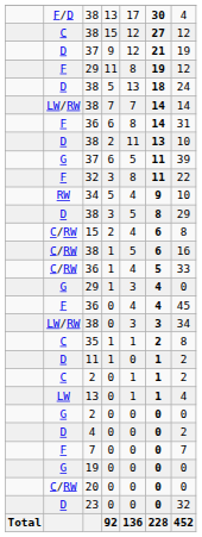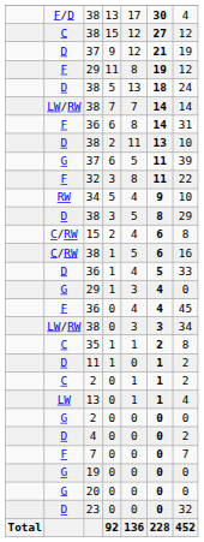 <table class="wikitable sortable">
 <tr align="center">
 </tr>
 <tr align="center" bgcolor="">
 <td></td>
 <td><a href='#'>F</a>/<a href='#'>D</a></td>
 <td>38</td>
 <td>13</td>
 <td>17</td>
 <td><strong>30</strong></td>
 <td>4</td>
 </tr>
 <tr align="center" bgcolor="f0f0f0">
 <td></td>
 <td><a href='#'>C</a></td>
 <td>38</td>
 <td>15</td>
 <td>12</td>
 <td><strong>27</strong></td>
 <td>12</td>
 </tr>
 <tr align="center" bgcolor="">
 <td></td>
 <td><a href='#'>D</a></td>
 <td>37</td>
 <td>9</td>
 <td>12</td>
 <td><strong>21</strong></td>
 <td>19</td>
 </tr>
 <tr align="center" bgcolor="f0f0f0">
 <td></td>
 <td><a href='#'>F</a></td>
 <td>29</td>
 <td>11</td>
 <td>8</td>
 <td><strong>19</strong></td>
 <td>12</td>
 </tr>
 <tr align="center" bgcolor="">
 <td></td>
 <td><a href='#'>D</a></td>
 <td>38</td>
 <td>5</td>
 <td>13</td>
 <td><strong>18</strong></td>
 <td>24</td>
 </tr>
 <tr align="center" bgcolor="f0f0f0">
 <td></td>
 <td><a href='#'>LW</a>/<a href='#'>RW</a></td>
 <td>38</td>
 <td>7</td>
 <td>7</td>
 <td><strong>14</strong></td>
 <td>14</td>
 </tr>
 <tr align="center" bgcolor="">
 <td></td>
 <td><a href='#'>F</a></td>
 <td>36</td>
 <td>6</td>
 <td>8</td>
 <td><strong>14</strong></td>
 <td>31</td>
 </tr>
 <tr align="center" bgcolor="f0f0f0">
 <td></td>
 <td><a href='#'>D</a></td>
 <td>38</td>
 <td>2</td>
 <td>11</td>
 <td><strong>13</strong></td>
 <td>10</td>
 </tr>
 <tr align="center" bgcolor="">
 <td></td>
 <td><a href='#'>G</a></td>
 <td>37</td>
 <td>6</td>
 <td>5</td>
 <td><strong>11</strong></td>
 <td>39</td>
 </tr>
 <tr align="center" bgcolor="f0f0f0">
 <td></td>
 <td><a href='#'>F</a></td>
 <td>32</td>
 <td>3</td>
 <td>8</td>
 <td><strong>11</strong></td>
 <td>22</td>
 </tr>
 <tr align="center" bgcolor="">
 <td></td>
 <td><a href='#'>RW</a></td>
 <td>34</td>
 <td>5</td>
 <td>4</td>
 <td><strong>9</strong></td>
 <td>10</td>
 </tr>
 <tr align="center" bgcolor="f0f0f0">
 <td></td>
 <td><a href='#'>D</a></td>
 <td>38</td>
 <td>3</td>
 <td>5</td>
 <td><strong>8</strong></td>
 <td>29</td>
 </tr>
 <tr align="center" bgcolor="">
 <td></td>
 <td><a href='#'>C</a>/<a href='#'>RW</a></td>
 <td>15</td>
 <td>2</td>
 <td>4</td>
 <td><strong>6</strong></td>
 <td>8</td>
 </tr>
 <tr align="center" bgcolor="f0f0f0">
 <td></td>
 <td><a href='#'>C</a>/<a href='#'>RW</a></td>
 <td>38</td>
 <td>1</td>
 <td>5</td>
 <td><strong>6</strong></td>
 <td>16</td>
 </tr>
 <tr align="center" bgcolor="">
 <td></td>
-<td><a href='#'>C</a>/<a href='#'>RW</a></td>
+<td><a href='#'>D</a></td>
 <td>36</td>
 <td>1</td>
 <td>4</td>
 <td><strong>5</strong></td>
 <td>33</td>
 </tr>
 <tr align="center" bgcolor="f0f0f0">
 <td></td>
 <td><a href='#'>G</a></td>
 <td>29</td>
 <td>1</td>
 <td>3</td>
 <td><strong>4</strong></td>
 <td>0</td>
 </tr>
 <tr align="center" bgcolor="">
 <td></td>
 <td><a href='#'>F</a></td>
 <td>36</td>
 <td>0</td>
 <td>4</td>
 <td><strong>4</strong></td>
 <td>45</td>
 </tr>
 <tr align="center" bgcolor="f0f0f0">
 <td></td>
 <td><a href='#'>LW</a>/<a href='#'>RW</a></td>
 <td>38</td>
 <td>0</td>
 <td>3</td>
 <td><strong>3</strong></td>
 <td>34</td>
 </tr>
 <tr align="center" bgcolor="">
 <td></td>
 <td><a href='#'>C</a></td>
 <td>35</td>
 <td>1</td>
 <td>1</td>
 <td><strong>2</strong></td>
 <td>8</td>
 </tr>
 <tr align="center" bgcolor="f0f0f0">
 <td></td>
 <td><a href='#'>D</a></td>
 <td>11</td>
 <td>1</td>
 <td>0</td>
 <td><strong>1</strong></td>
 <td>2</td>
 </tr>
 <tr align="center" bgcolor="">
 <td></td>
 <td><a href='#'>C</a></td>
 <td>2</td>
 <td>0</td>
 <td>1</td>
 <td><strong>1</strong></td>
 <td>2</td>
 </tr>
 <tr align="center" bgcolor="f0f0f0">
 <td></td>
 <td><a href='#'>LW</a></td>
 <td>13</td>
 <td>0</td>
 <td>1</td>
 <td><strong>1</strong></td>
 <td>4</td>
 </tr>
 <tr align="center" bgcolor="">
 <td></td>
 <td><a href='#'>G</a></td>
 <td>2</td>
 <td>0</td>
 <td>0</td>
 <td><strong>0</strong></td>
 <td>0</td>
 </tr>
 <tr align="center" bgcolor="f0f0f0">
 <td></td>
 <td><a href='#'>D</a></td>
 <td>4</td>
 <td>0</td>
 <td>0</td>
 <td><strong>0</strong></td>
 <td>2</td>
 </tr>
 <tr align="center" bgcolor="">
 <td></td>
 <td><a href='#'>F</a></td>
 <td>7</td>
 <td>0</td>
 <td>0</td>
 <td><strong>0</strong></td>
 <td>7</td>
 </tr>
 <tr align="center" bgcolor="f0f0f0">
 <td></td>
 <td><a href='#'>G</a></td>
 <td>19</td>
 <td>0</td>
 <td>0</td>
 <td><strong>0</strong></td>
 <td>0</td>
 </tr>
 <tr align="center" bgcolor="">
 <td></td>
-<td><a href='#'>C</a>/<a href='#'>RW</a></td>
+<td><a href='#'>G</a></td>
 <td>20</td>
 <td>0</td>
 <td>0</td>
 <td><strong>0</strong></td>
 <td>0</td>
 </tr>
 <tr align="center" bgcolor="f0f0f0">
 <td></td>
 <td><a href='#'>D</a></td>
 <td>23</td>
 <td>0</td>
 <td>0</td>
 <td><strong>0</strong></td>
 <td>32</td>
 </tr>
 <tr>
 <th>Total</th>
 <th></th>
 <th></th>
 <th>92</th>
 <th>136</th>
 <th>228</th>
 <th>452</th>
 </tr>
 </table>
